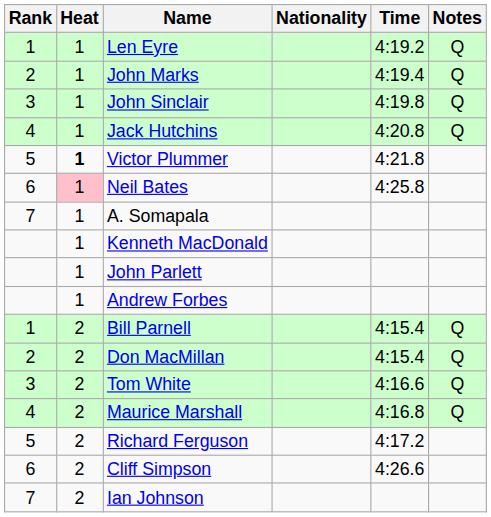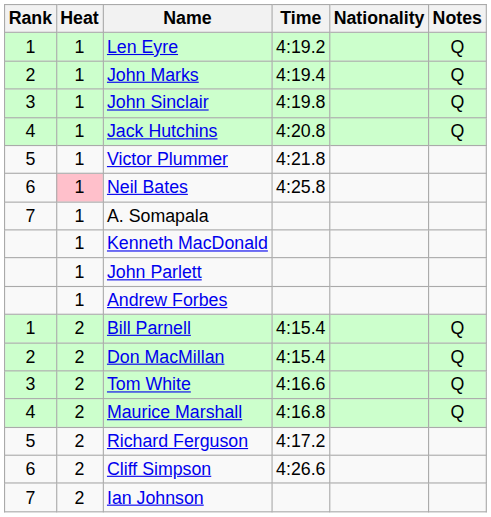 <table class="wikitable sortable" style="text-align:center">
 <tr>
 <th>Rank</th>
 <th>Heat</th>
 <th>Name</th>
+<th>Time</th>
 <th>Nationality</th>
-<th>Time</th>
 <th>Notes</th>
 </tr>
 <tr bgcolor=ccffcc>
 <td>1</td>
 <td>1</td>
 <td align=left><a href='#'>Len Eyre</a></td>
+<td>4:19.2</td>
 <td align=left></td>
-<td>4:19.2</td>
 <td>Q</td>
 </tr>
 <tr bgcolor=ccffcc>
 <td>2</td>
 <td>1</td>
 <td align=left><a href='#'>John Marks</a></td>
+<td>4:19.4</td>
 <td align=left></td>
-<td>4:19.4</td>
 <td>Q</td>
 </tr>
 <tr bgcolor=ccffcc>
 <td>3</td>
 <td>1</td>
 <td align=left><a href='#'>John Sinclair</a></td>
+<td>4:19.8</td>
 <td align=left></td>
-<td>4:19.8</td>
 <td>Q</td>
 </tr>
 <tr bgcolor=ccffcc>
 <td>4</td>
 <td>1</td>
 <td align=left><a href='#'>Jack Hutchins</a></td>
+<td>4:20.8</td>
 <td align=left></td>
-<td>4:20.8</td>
 <td>Q</td>
 </tr>
 <tr>
 <td>5</td>
-<td><strong>1</strong></td>
+<td>1</td>
 <td align=left><a href='#'>Victor Plummer</a></td>
+<td>4:21.8</td>
 <td align=left></td>
-<td>4:21.8</td>
 <td></td>
 </tr>
 <tr>
 <td>6</td>
 <td style="background: pink;">1</td>
 <td align=left><a href='#'>Neil Bates</a></td>
+<td>4:25.8</td>
 <td align=left></td>
-<td>4:25.8</td>
 <td></td>
 </tr>
 <tr>
 <td>7</td>
 <td>1</td>
 <td align=left>A. Somapala</td>
+<td></td>
 <td align=left></td>
-<td></td>
 <td></td>
 </tr>
 <tr>
 <td></td>
 <td>1</td>
 <td align=left><a href='#'>Kenneth MacDonald</a></td>
+<td></td>
 <td align=left></td>
-<td></td>
 <td></td>
 </tr>
 <tr>
 <td></td>
 <td>1</td>
 <td align=left><a href='#'>John Parlett</a></td>
+<td></td>
 <td align=left></td>
-<td></td>
 <td></td>
 </tr>
 <tr>
 <td></td>
 <td>1</td>
 <td align=left><a href='#'>Andrew Forbes</a></td>
+<td></td>
 <td align=left></td>
-<td></td>
 <td></td>
 </tr>
 <tr bgcolor=ccffcc>
 <td>1</td>
 <td>2</td>
 <td align=left><a href='#'>Bill Parnell</a></td>
+<td>4:15.4</td>
 <td align=left></td>
-<td>4:15.4</td>
 <td>Q</td>
 </tr>
 <tr bgcolor=ccffcc>
 <td>2</td>
 <td>2</td>
 <td align=left><a href='#'>Don MacMillan</a></td>
+<td>4:15.4</td>
 <td align=left></td>
-<td>4:15.4</td>
 <td>Q</td>
 </tr>
 <tr bgcolor=ccffcc>
 <td>3</td>
 <td>2</td>
 <td align=left><a href='#'>Tom White</a></td>
+<td>4:16.6</td>
 <td align=left></td>
-<td>4:16.6</td>
 <td>Q</td>
 </tr>
 <tr bgcolor=ccffcc>
 <td>4</td>
 <td>2</td>
 <td align=left><a href='#'>Maurice Marshall</a></td>
+<td>4:16.8</td>
 <td align=left></td>
-<td>4:16.8</td>
 <td>Q</td>
 </tr>
 <tr>
 <td>5</td>
 <td>2</td>
 <td align=left><a href='#'>Richard Ferguson</a></td>
+<td>4:17.2</td>
 <td align=left></td>
-<td>4:17.2</td>
 <td></td>
 </tr>
 <tr>
 <td>6</td>
 <td>2</td>
 <td align=left><a href='#'>Cliff Simpson</a></td>
+<td>4:26.6</td>
 <td align=left></td>
-<td>4:26.6</td>
 <td></td>
 </tr>
 <tr>
 <td>7</td>
 <td>2</td>
 <td align=left><a href='#'>Ian Johnson</a></td>
+<td></td>
 <td align=left></td>
-<td></td>
 <td></td>
 </tr>
 </table>
